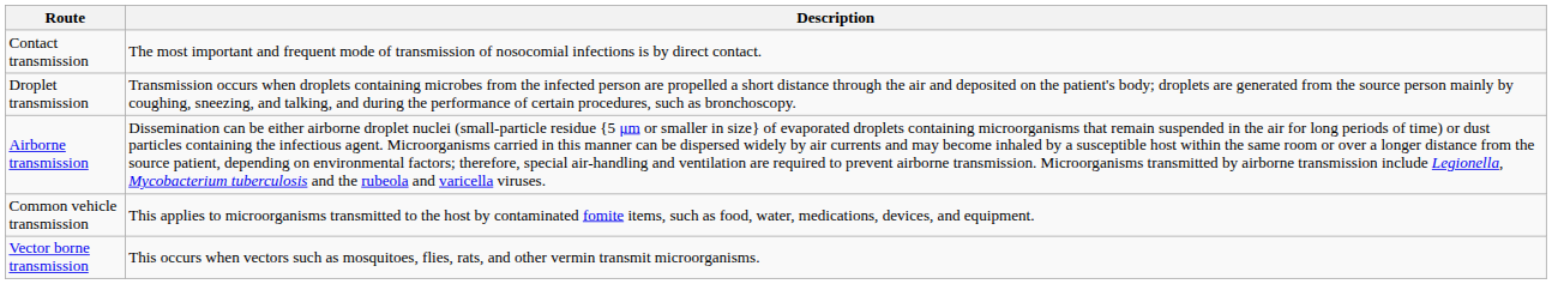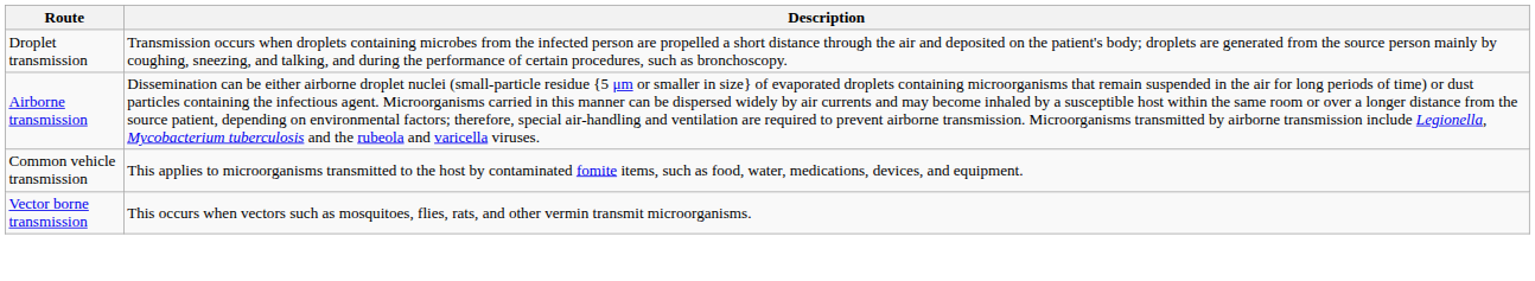 <table class="wikitable">
 <tr>
 <th>Route</th>
 <th>Description</th>
-</tr>
-<tr>
-<td>Contact transmission</td>
-<td>The most important and frequent mode of transmission of nosocomial infections is by direct contact.</td>
 </tr>
 <tr>
 <td>Droplet transmission</td>
 <td>Transmission occurs when droplets containing microbes from the infected person are propelled a short distance through the air and deposited on the patient's body; droplets are generated from the source person mainly by coughing, sneezing, and talking, and during the performance of certain procedures, such as bronchoscopy.</td>
 </tr>
 <tr>
 <td><a href='#'>Airborne transmission</a></td>
 <td>Dissemination can be either airborne droplet nuclei (small-particle residue {5 <a href='#'>μm</a> or smaller in size} of evaporated droplets containing microorganisms that remain suspended in the air for long periods of time) or dust particles containing the infectious agent. Microorganisms carried in this manner can be dispersed widely by air currents and may become inhaled by a susceptible host within the same room or over a longer distance from the source patient, depending on environmental factors; therefore, special air-handling and ventilation are required to prevent airborne transmission. Microorganisms transmitted by airborne transmission include <em><a href='#'>Legionella</a></em>, <em><a href='#'>Mycobacterium tuberculosis</a></em> and the <a href='#'>rubeola</a> and <a href='#'>varicella</a> viruses.</td>
 </tr>
 <tr>
 <td>Common vehicle transmission</td>
 <td>This applies to microorganisms transmitted to the host by contaminated <a href='#'>fomite</a> items, such as food, water, medications, devices, and equipment.</td>
 </tr>
 <tr>
 <td><a href='#'>Vector borne transmission</a></td>
 <td>This occurs when vectors such as mosquitoes, flies, rats, and other vermin transmit microorganisms.</td>
 </tr>
 </table>
